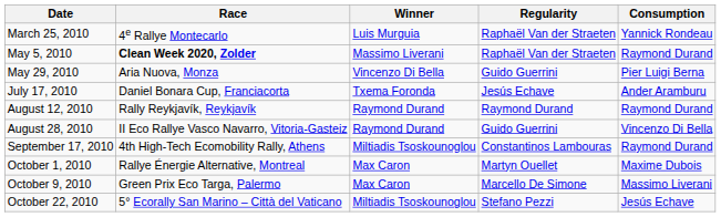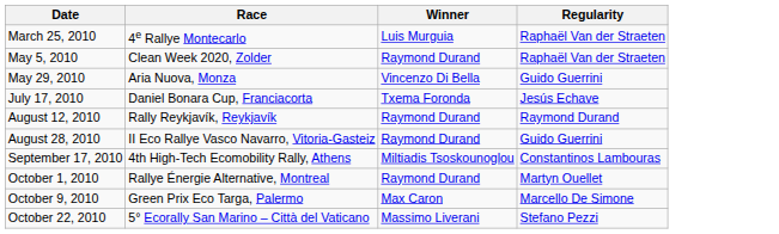 <table class="wikitable">
 <tr>
 <th>Date</th>
 <th>Race</th>
 <th>Winner</th>
 <th>Regularity</th>
-<th>Consumption</th>
 </tr>
 <tr>
 <td>March 25, 2010</td>
 <td> 4<sup>e</sup> Rallye <a href='#'>Montecarlo</a></td>
 <td> <a href='#'>Luis Murguia</a></td>
 <td> <a href='#'>Raphaël Van der Straeten</a></td>
-<td> <a href='#'>Yannick Rondeau</a></td>
 </tr>
 <tr>
 <td>May 5, 2010</td>
-<td><strong> Clean Week 2020, <a href='#'>Zolder</a></strong></td>
-<td> <a href='#'>Massimo Liverani</a></td>
+<td> Clean Week 2020, <a href='#'>Zolder</a></td>
+<td> <a href='#'>Raymond Durand</a></td>
 <td> <a href='#'>Raphaël Van der Straeten</a></td>
-<td> <a href='#'>Raymond Durand</a></td>
 </tr>
 <tr>
 <td>May 29, 2010</td>
 <td> Aria Nuova, <a href='#'>Monza</a></td>
 <td> <a href='#'>Vincenzo Di Bella</a></td>
 <td> <a href='#'>Guido Guerrini</a></td>
-<td> <a href='#'>Pier Luigi Berna</a></td>
 </tr>
 <tr>
 <td>July 17, 2010</td>
 <td> Daniel Bonara Cup, <a href='#'>Franciacorta</a></td>
 <td> <a href='#'>Txema Foronda</a></td>
 <td> <a href='#'>Jesús Echave</a></td>
-<td> <a href='#'>Ander Aramburu</a></td>
 </tr>
 <tr>
 <td>August 12, 2010</td>
 <td> Rally Reykjavík, <a href='#'>Reykjavík</a></td>
-<td> <a href='#'>Raymond Durand</a></td>
 <td> <a href='#'>Raymond Durand</a></td>
 <td> <a href='#'>Raymond Durand</a></td>
 </tr>
 <tr>
 <td>August 28, 2010</td>
 <td> II Eco Rallye Vasco Navarro, <a href='#'>Vitoria-Gasteiz</a></td>
 <td> <a href='#'>Raymond Durand</a></td>
 <td> <a href='#'>Guido Guerrini</a></td>
-<td> <a href='#'>Vincenzo Di Bella</a></td>
 </tr>
 <tr>
 <td>September 17, 2010</td>
 <td> 4th High-Tech Ecomobility Rally, <a href='#'>Athens</a></td>
 <td> <a href='#'>Miltiadis Tsoskounoglou</a></td>
 <td> <a href='#'>Constantinos Lambouras</a></td>
-<td> <a href='#'>Raymond Durand</a></td>
 </tr>
 <tr>
 <td>October 1, 2010</td>
 <td> Rallye Énergie Alternative, <a href='#'>Montreal</a></td>
-<td> <a href='#'>Max Caron</a></td>
+<td> <a href='#'>Raymond Durand</a></td>
 <td> <a href='#'>Martyn Ouellet</a></td>
-<td> <a href='#'>Maxime Dubois</a></td>
 </tr>
 <tr>
 <td>October 9, 2010</td>
 <td> Green Prix Eco Targa, <a href='#'>Palermo</a></td>
 <td> <a href='#'>Max Caron</a></td>
 <td> <a href='#'>Marcello De Simone</a></td>
-<td> <a href='#'>Massimo Liverani</a></td>
 </tr>
 <tr>
 <td>October 22, 2010</td>
 <td> 5° <a href='#'>Ecorally San Marino – Città del Vaticano</a></td>
-<td> <a href='#'>Miltiadis Tsoskounoglou</a></td>
+<td> <a href='#'>Massimo Liverani</a></td>
 <td> <a href='#'>Stefano Pezzi</a></td>
-<td> <a href='#'>Jesús Echave</a></td>
 </tr>
 </table>
